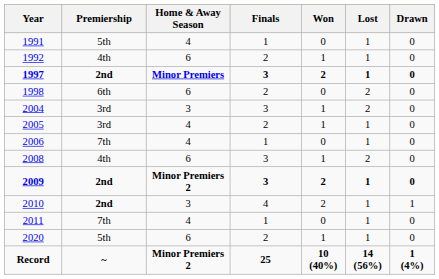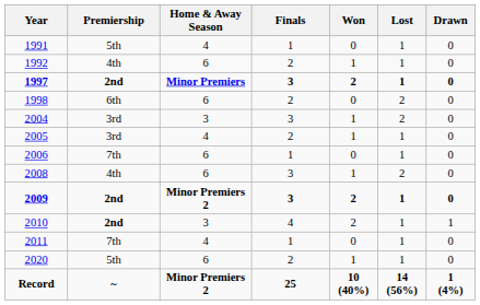 <table class="wikitable">
 <tr bgcolor=#bdb76b style="text-align:center;">
 <th width="80">Year</th>
 <th width="120">Premiership</th>
 <th width="120">Home & Away Season</th>
 <th width="100">Finals</th>
 <th width="60">Won</th>
 <th width="60">Lost</th>
 <th width="60">Drawn</th>
 </tr>
 <tr align="center">
 <td><a href='#'>1991</a></td>
 <td>5th</td>
 <td>4</td>
 <td>1</td>
 <td>0</td>
 <td>1</td>
 <td>0</td>
 </tr>
 <tr align="center">
 <td><a href='#'>1992</a></td>
 <td>4th</td>
 <td>6</td>
 <td>2</td>
 <td>1</td>
 <td>1</td>
 <td>0</td>
 </tr>
 <tr align="center">
 <td><strong><a href='#'>1997</a></strong></td>
 <td><strong>2nd</strong></td>
 <td><strong><a href='#'>Minor Premiers</a></strong></td>
 <td><strong>3</strong></td>
 <td><strong>2</strong></td>
 <td><strong>1</strong></td>
 <td><strong>0</strong></td>
 </tr>
 <tr align="center">
 <td><a href='#'>1998</a></td>
 <td>6th</td>
 <td>6</td>
 <td>2</td>
 <td>0</td>
 <td>2</td>
 <td>0</td>
 </tr>
 <tr align="center">
 <td><a href='#'>2004</a></td>
 <td>3rd</td>
 <td>3</td>
 <td>3</td>
 <td>1</td>
 <td>2</td>
 <td>0</td>
 </tr>
 <tr align="center">
 <td><a href='#'>2005</a></td>
 <td>3rd</td>
 <td>4</td>
 <td>2</td>
 <td>1</td>
 <td>1</td>
 <td>0</td>
 </tr>
 <tr align="center">
 <td><a href='#'>2006</a></td>
 <td>7th</td>
-<td>4</td>
+<td>6</td>
 <td>1</td>
 <td>0</td>
 <td>1</td>
 <td>0</td>
 </tr>
 <tr align="center">
 <td><a href='#'>2008</a></td>
 <td>4th</td>
 <td>6</td>
 <td>3</td>
 <td>1</td>
 <td>2</td>
 <td>0</td>
 </tr>
 <tr align="center">
 <td><strong><a href='#'>2009</a></strong></td>
 <td><strong>2nd</strong></td>
 <td><strong>Minor Premiers <br>2</strong></td>
 <td><strong>3</strong></td>
 <td><strong>2</strong></td>
 <td><strong>1</strong></td>
 <td><strong>0</strong></td>
 </tr>
 <tr align="center">
 <td><a href='#'>2010</a></td>
 <td><strong>2nd</strong></td>
 <td>3</td>
 <td>4</td>
 <td>2</td>
 <td>1</td>
 <td>1</td>
 </tr>
 <tr align="center">
 <td><a href='#'>2011</a></td>
 <td>7th</td>
 <td>4</td>
 <td>1</td>
 <td>0</td>
 <td>1</td>
 <td>0</td>
 </tr>
 <tr align="center">
 <td><a href='#'>2020</a></td>
 <td>5th</td>
 <td>6</td>
 <td>2</td>
 <td>1</td>
 <td>1</td>
 <td>0</td>
 </tr>
 <tr align="center">
 <td><strong>Record</strong></td>
 <td><strong>~</strong></td>
 <td><strong>Minor Premiers <br>2</strong></td>
 <td><strong>25</strong></td>
 <td><strong>10 <br>(40%)</strong></td>
 <td><strong>14 <br>(56%)</strong></td>
 <td><strong>1 <br>(4%)</strong></td>
 </tr>
 </table>
